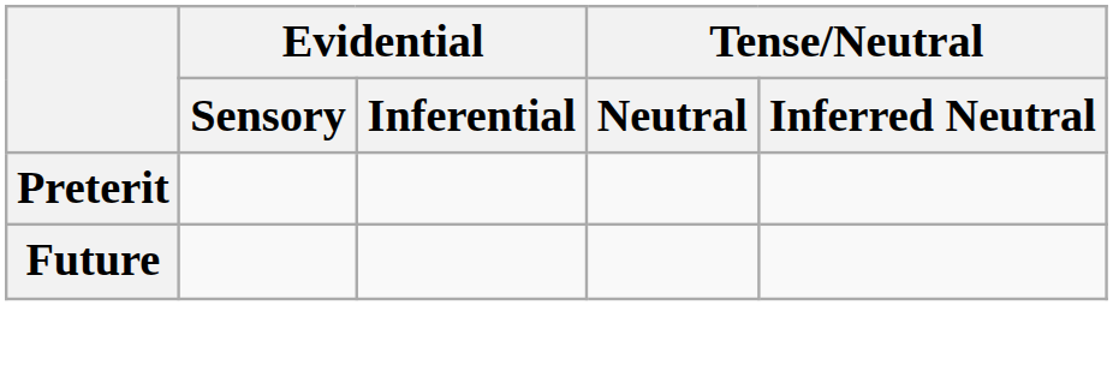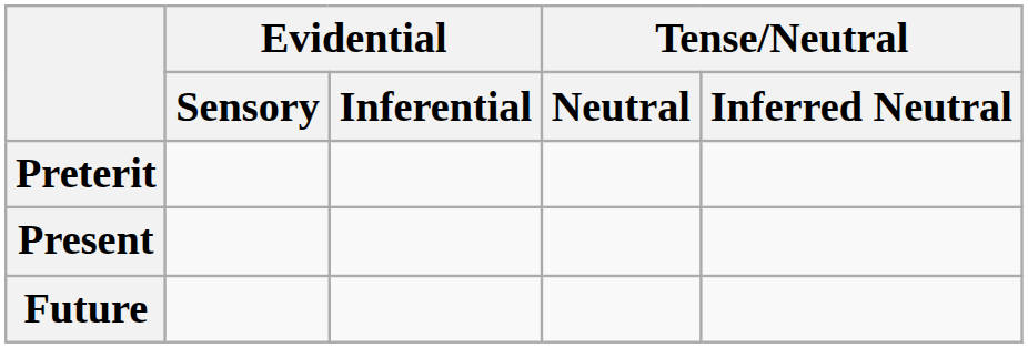 <table class="wikitable">
 <tr>
 <th rowspan="2"></th>
 <th colspan="2">Evidential</th>
 <th colspan="2">Tense/Neutral</th>
 </tr>
 <tr>
 <th>Sensory</th>
 <th>Inferential</th>
 <th>Neutral</th>
 <th>Inferred Neutral</th>
 </tr>
 <tr>
 <th>Preterit</th>
 <td></td>
 <td></td>
 <td></td>
 <td></td>
 </tr>
 <tr>
+<th>Present</th>
+<td></td>
+<td></td>
+<td></td>
+<td></td>
+</tr>
+<tr>
 <th>Future</th>
 <td></td>
 <td></td>
 <td></td>
 <td></td>
 </tr>
 </table>
